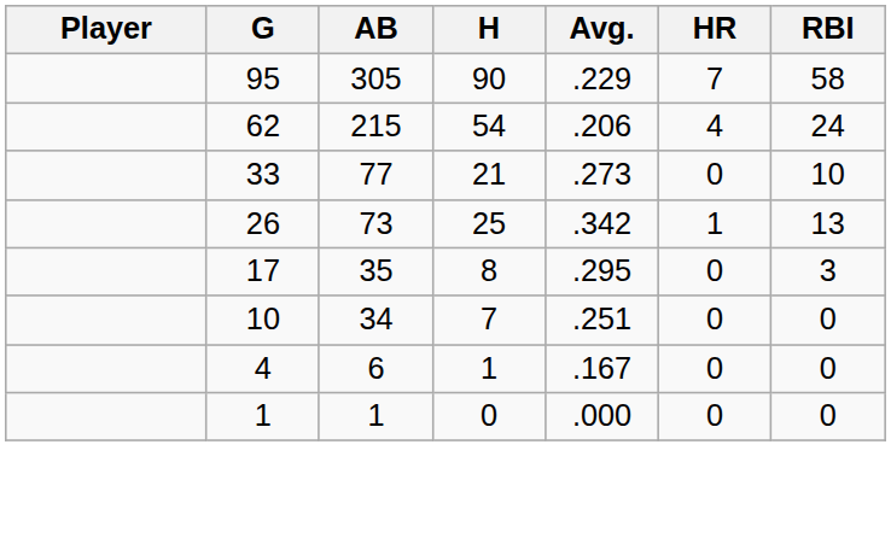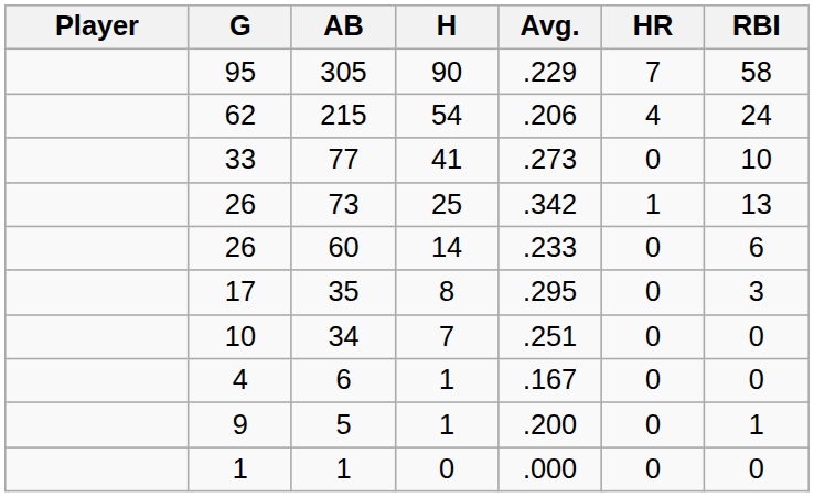 <table class="wikitable sortable">
 <tr>
 <th bgcolor="#DDDDFF" width="16%">Player</th>
 <th bgcolor="#DDDDFF" width="9%">G</th>
 <th bgcolor="#DDDDFF" width="9%">AB</th>
 <th bgcolor="#DDDDFF" width="9%">H</th>
 <th bgcolor="#DDDDFF" width="9%">Avg.</th>
 <th bgcolor="#DDDDFF" width="9%">HR</th>
 <th bgcolor="#DDDDFF" width="9%">RBI</th>
 </tr>
 <tr align="center">
 <td></td>
 <td>95</td>
 <td>305</td>
 <td>90</td>
 <td>.229</td>
 <td>7</td>
 <td>58</td>
 </tr>
 <tr align="center">
 <td></td>
 <td>62</td>
 <td>215</td>
 <td>54</td>
 <td>.206</td>
 <td>4</td>
 <td>24</td>
 </tr>
 <tr align="center">
 <td></td>
 <td>33</td>
 <td>77</td>
-<td>21</td>
+<td>41</td>
 <td>.273</td>
 <td>0</td>
 <td>10</td>
 </tr>
 <tr align="center">
 <td></td>
 <td>26</td>
 <td>73</td>
 <td>25</td>
 <td>.342</td>
 <td>1</td>
 <td>13</td>
+</tr>
+<tr align="center">
+<td></td>
+<td>26</td>
+<td>60</td>
+<td>14</td>
+<td>.233</td>
+<td>0</td>
+<td>6</td>
 </tr>
 <tr align="center">
 <td></td>
 <td>17</td>
 <td>35</td>
 <td>8</td>
 <td>.295</td>
 <td>0</td>
 <td>3</td>
 </tr>
 <tr align="center">
 <td></td>
 <td>10</td>
 <td>34</td>
 <td>7</td>
 <td>.251</td>
 <td>0</td>
 <td>0</td>
 </tr>
 <tr align="center">
 <td></td>
 <td>4</td>
 <td>6</td>
 <td>1</td>
 <td>.167</td>
 <td>0</td>
 <td>0</td>
 </tr>
 <tr align="center">
 <td></td>
+<td>9</td>
+<td>5</td>
+<td>1</td>
+<td>.200</td>
+<td>0</td>
+<td>1</td>
+</tr>
+<tr align="center">
+<td></td>
 <td>1</td>
 <td>1</td>
 <td>0</td>
 <td>.000</td>
 <td>0</td>
 <td>0</td>
 </tr>
 </table>
